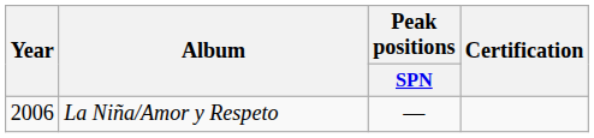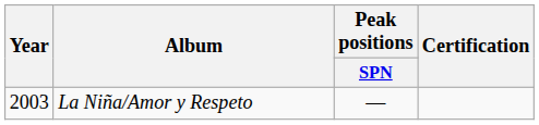 <table class="wikitable">
 <tr>
 <th rowspan="2" style="text-align:center; width:10px;">Year</th>
 <th rowspan="2" style="text-align:center; width:220px;">Album</th>
 <th style="text-align:center; width:20px;">Peak positions</th>
 <th rowspan="2" style="text-align:center; width:70px;">Certification</th>
 </tr>
 <tr>
 <th scope="col" style="width:3em;font-size:90%;"><a href='#'>SPN</a><br></th>
 </tr>
 <tr>
-<td style="text-align:center;">2006</td>
+<td style="text-align:center;">2003</td>
 <td><em>La Niña/Amor y Respeto</em></td>
 <td style="text-align:center;">—</td>
 <td style="text-align:center;"></td>
 </tr>
 </table>
